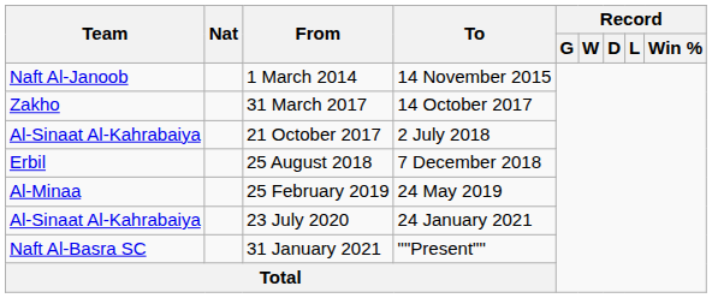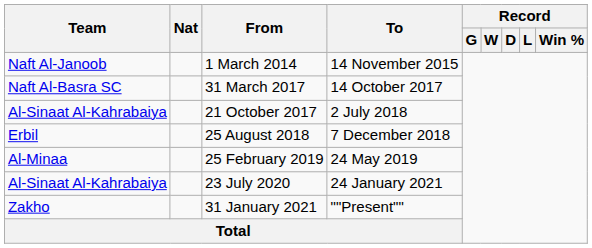 <table class="wikitable" style="text-align: center">
 <tr>
 <th rowspan="2">Team</th>
 <th rowspan="2">Nat</th>
 <th rowspan="2">From</th>
 <th rowspan="2">To</th>
 <th colspan="5">Record</th>
 </tr>
 <tr>
 <th>G</th>
 <th>W</th>
 <th>D</th>
 <th>L</th>
 <th>Win %</th>
 </tr>
 <tr>
 <td align=left><a href='#'>Naft Al-Janoob</a></td>
 <td></td>
 <td align=left>1 March 2014</td>
 <td align=left>14 November 2015<br></td>
 </tr>
 <tr>
-<td align=left><a href='#'>Zakho</a></td>
+<td align=left><a href='#'>Naft Al-Basra SC</a></td>
 <td></td>
 <td align=left>31 March 2017</td>
 <td align=left>14 October 2017<br></td>
 </tr>
 <tr>
 <td align=left><a href='#'>Al-Sinaat Al-Kahrabaiya</a></td>
 <td></td>
 <td align=left>21 October 2017</td>
 <td align=left>2 July 2018<br></td>
 </tr>
 <tr>
 <td align=left><a href='#'>Erbil</a></td>
 <td></td>
 <td align=left>25 August 2018</td>
 <td align=left>7 December 2018<br></td>
 </tr>
 <tr>
 <td align=left><a href='#'>Al-Minaa</a></td>
 <td></td>
 <td align=left>25 February 2019</td>
 <td align=left>24 May 2019<br></td>
 </tr>
 <tr>
 <td align=left><a href='#'>Al-Sinaat Al-Kahrabaiya</a></td>
 <td></td>
 <td align=left>23 July 2020</td>
 <td align=left>24 January 2021<br></td>
 </tr>
 <tr>
-<td align=left><a href='#'>Naft Al-Basra SC</a></td>
+<td align=left><a href='#'>Zakho</a></td>
 <td></td>
 <td align=left>31 January 2021</td>
 <td align=left>""Present""<br></td>
 </tr>
 <tr>
 <th colspan="4" align="center" valign=middle>Total<br></th>
 </tr>
 </table>
